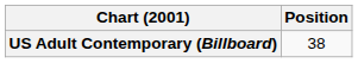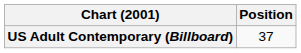 <table class="wikitable plainrowheaders">
 <tr>
 <th scope="col">Chart (2001)</th>
 <th scope="col">Position</th>
 </tr>
 <tr>
 <th scope="row">US Adult Contemporary (<em>Billboard</em>)</th>
-<td align="center">38</td>
+<td align="center">37</td>
 </tr>
 </table>
